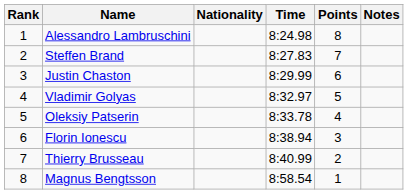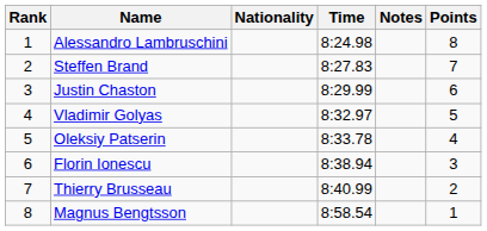 <table class="wikitable sortable" style="text-align:center">
 <tr>
 <th>Rank</th>
 <th>Name</th>
 <th>Nationality</th>
 <th>Time</th>
+<th>Notes</th>
 <th>Points</th>
-<th>Notes</th>
 </tr>
 <tr>
 <td>1</td>
 <td align=left><a href='#'>Alessandro Lambruschini</a></td>
 <td align=left></td>
 <td>8:24.98</td>
+<td></td>
 <td>8</td>
-<td></td>
 </tr>
 <tr>
 <td>2</td>
 <td align=left><a href='#'>Steffen Brand</a></td>
 <td align=left></td>
 <td>8:27.83</td>
+<td></td>
 <td>7</td>
-<td></td>
 </tr>
 <tr>
 <td>3</td>
 <td align=left><a href='#'>Justin Chaston</a></td>
 <td align=left></td>
 <td>8:29.99</td>
+<td></td>
 <td>6</td>
-<td></td>
 </tr>
 <tr>
 <td>4</td>
 <td align=left><a href='#'>Vladimir Golyas</a></td>
 <td align=left></td>
 <td>8:32.97</td>
+<td></td>
 <td>5</td>
-<td></td>
 </tr>
 <tr>
 <td>5</td>
 <td align=left><a href='#'>Oleksiy Patserin</a></td>
 <td align=left></td>
 <td>8:33.78</td>
+<td></td>
 <td>4</td>
-<td></td>
 </tr>
 <tr>
 <td>6</td>
 <td align=left><a href='#'>Florin Ionescu</a></td>
 <td align=left></td>
 <td>8:38.94</td>
+<td></td>
 <td>3</td>
-<td></td>
 </tr>
 <tr>
 <td>7</td>
 <td align=left><a href='#'>Thierry Brusseau</a></td>
 <td align=left></td>
 <td>8:40.99</td>
+<td></td>
 <td>2</td>
-<td></td>
 </tr>
 <tr>
 <td>8</td>
 <td align=left><a href='#'>Magnus Bengtsson</a></td>
 <td align=left></td>
 <td>8:58.54</td>
+<td></td>
 <td>1</td>
-<td></td>
 </tr>
 </table>
